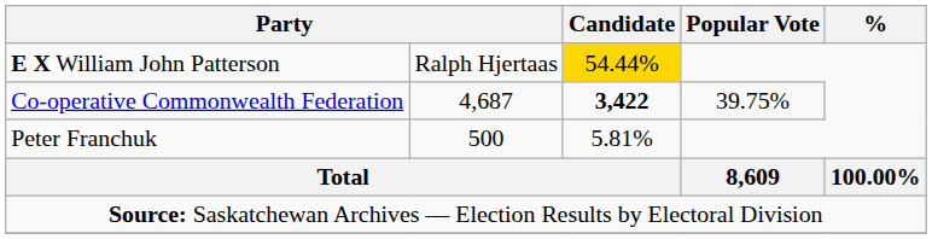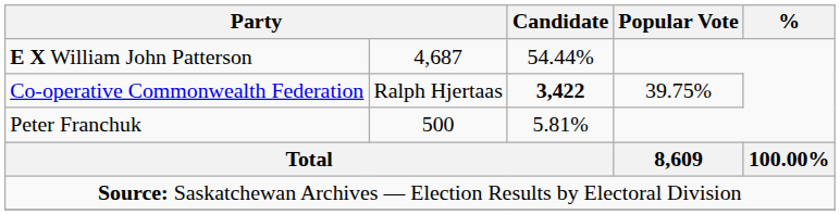 <table class="wikitable">
 <tr>
 <th colspan="2">Party</th>
 <th>Candidate</th>
 <th>Popular Vote</th>
 <th>%</th>
 </tr>
 <tr>
 <td><strong>E</strong> <strong>X</strong> William John Patterson</td>
-<td>Ralph Hjertaas</td>
-<td align=center style="background: gold;">54.44%</td>
+<td align=center>4,687</td>
+<td align=center>54.44%</td>
 </tr>
 <tr>
 <td><a href='#'>Co-operative Commonwealth Federation</a></td>
-<td align=center>4,687</td>
+<td>Ralph Hjertaas</td>
 <td align=center><strong>3,422</strong></td>
 <td align=center>39.75%</td>
 </tr>
 <tr>
 <td>Peter Franchuk</td>
 <td align=center>500</td>
 <td align=center>5.81%</td>
 </tr>
 <tr>
 <th colspan=3>Total</th>
 <th>8,609</th>
 <th>100.00%</th>
 </tr>
 <tr>
 <td align="center" colspan=5><strong>Source:</strong> Saskatchewan Archives — Election Results by Electoral Division</td>
 </tr>
 <tr>
 </tr>
 </table>
